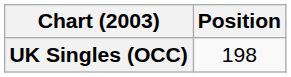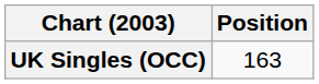 <table class="wikitable plainrowheaders" style="text-align:center">
 <tr>
 <th>Chart (2003)</th>
 <th>Position</th>
 </tr>
 <tr>
 <th scope="row">UK Singles (OCC)</th>
-<td>198</td>
+<td>163</td>
 </tr>
 </table>
